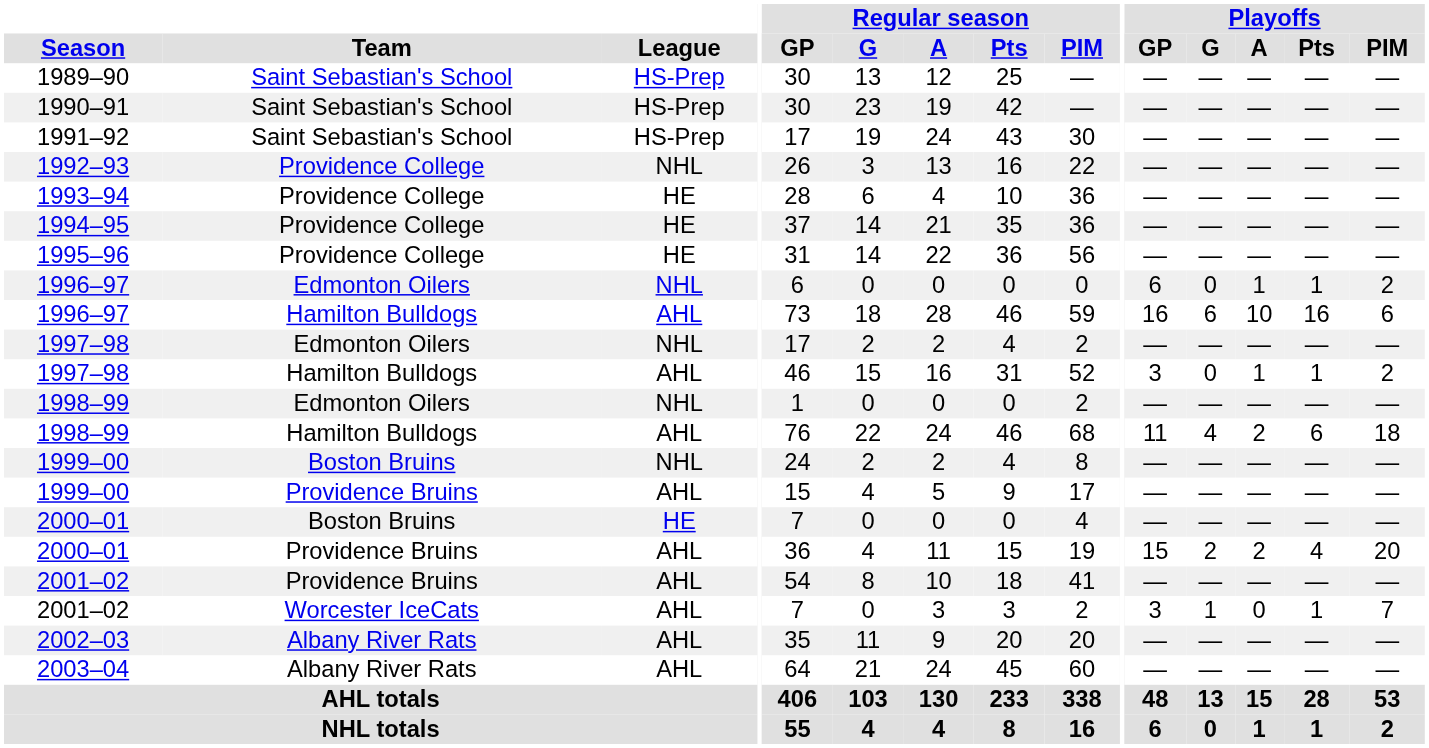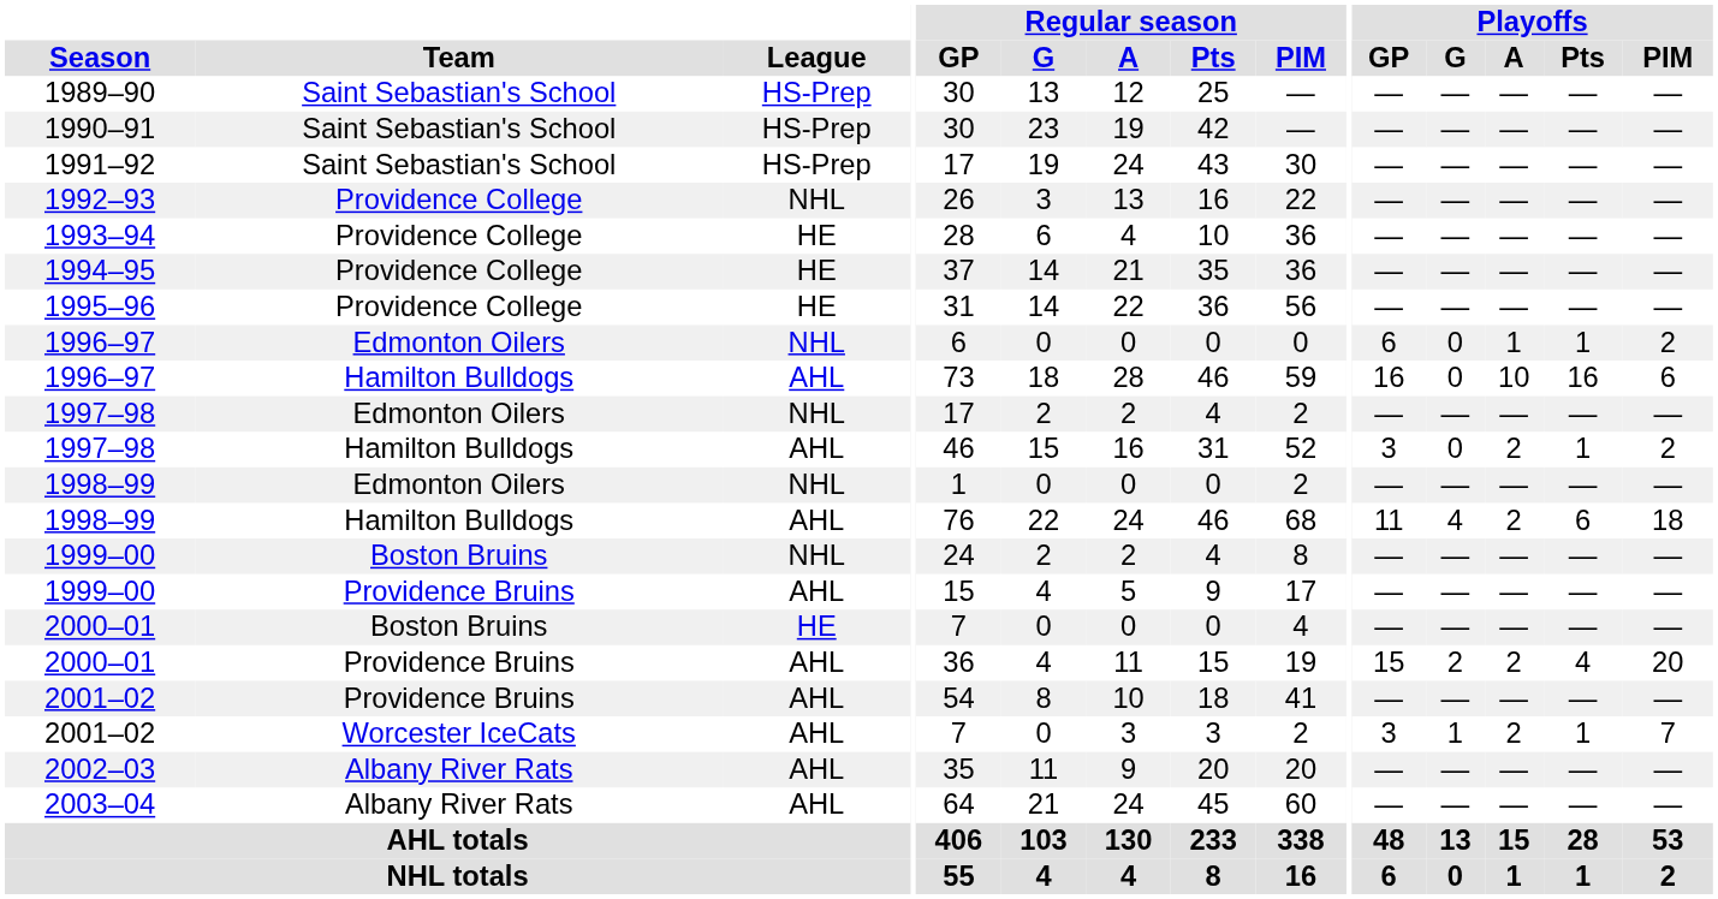 <table border="0" cellpadding="1" cellspacing="0" style="text-align:center; width:60em">
 <tr bgcolor="#e0e0e0">
 <th colspan="3" bgcolor="#ffffff"></th>
 <th rowspan="100" bgcolor="#ffffff"></th>
 <th colspan="5"><a href='#'>Regular season</a></th>
 <th rowspan="100" bgcolor="#ffffff"></th>
 <th colspan="5"><a href='#'>Playoffs</a></th>
 </tr>
 <tr bgcolor="#e0e0e0">
 <th><a href='#'>Season</a></th>
 <th>Team</th>
 <th>League</th>
 <th>GP</th>
 <th><a href='#'>G</a></th>
 <th><a href='#'>A</a></th>
 <th><a href='#'>Pts</a></th>
 <th><a href='#'>PIM</a></th>
 <th>GP</th>
 <th>G</th>
 <th>A</th>
 <th>Pts</th>
 <th>PIM</th>
 </tr>
 <tr>
 <td>1989–90</td>
 <td><a href='#'>Saint Sebastian's School</a></td>
 <td><a href='#'>HS-Prep</a></td>
 <td>30</td>
 <td>13</td>
 <td>12</td>
 <td>25</td>
 <td>—</td>
 <td>—</td>
 <td>—</td>
 <td>—</td>
 <td>—</td>
 <td>—</td>
 </tr>
 <tr bgcolor="#f0f0f0">
 <td>1990–91</td>
 <td>Saint Sebastian's School</td>
 <td>HS-Prep</td>
 <td>30</td>
 <td>23</td>
 <td>19</td>
 <td>42</td>
 <td>—</td>
 <td>—</td>
 <td>—</td>
 <td>—</td>
 <td>—</td>
 <td>—</td>
 </tr>
 <tr>
 <td>1991–92</td>
 <td>Saint Sebastian's School</td>
 <td>HS-Prep</td>
 <td>17</td>
 <td>19</td>
 <td>24</td>
 <td>43</td>
 <td>30</td>
 <td>—</td>
 <td>—</td>
 <td>—</td>
 <td>—</td>
 <td>—</td>
 </tr>
 <tr bgcolor="#f0f0f0">
 <td><a href='#'>1992–93</a></td>
 <td><a href='#'>Providence College</a></td>
 <td>NHL</td>
 <td>26</td>
 <td>3</td>
 <td>13</td>
 <td>16</td>
 <td>22</td>
 <td>—</td>
 <td>—</td>
 <td>—</td>
 <td>—</td>
 <td>—</td>
 </tr>
 <tr>
 <td><a href='#'>1993–94</a></td>
 <td>Providence College</td>
 <td>HE</td>
 <td>28</td>
 <td>6</td>
 <td>4</td>
 <td>10</td>
 <td>36</td>
 <td>—</td>
 <td>—</td>
 <td>—</td>
 <td>—</td>
 <td>—</td>
 </tr>
 <tr bgcolor="#f0f0f0">
 <td><a href='#'>1994–95</a></td>
 <td>Providence College</td>
 <td>HE</td>
 <td>37</td>
 <td>14</td>
 <td>21</td>
 <td>35</td>
 <td>36</td>
 <td>—</td>
 <td>—</td>
 <td>—</td>
 <td>—</td>
 <td>—</td>
 </tr>
 <tr>
 <td><a href='#'>1995–96</a></td>
 <td>Providence College</td>
 <td>HE</td>
 <td>31</td>
 <td>14</td>
 <td>22</td>
 <td>36</td>
 <td>56</td>
 <td>—</td>
 <td>—</td>
 <td>—</td>
 <td>—</td>
 <td>—</td>
 </tr>
 <tr bgcolor="#f0f0f0">
 <td><a href='#'>1996–97</a></td>
 <td><a href='#'>Edmonton Oilers</a></td>
 <td><a href='#'>NHL</a></td>
 <td>6</td>
 <td>0</td>
 <td>0</td>
 <td>0</td>
 <td>0</td>
 <td>6</td>
 <td>0</td>
 <td>1</td>
 <td>1</td>
 <td>2</td>
 </tr>
 <tr>
 <td><a href='#'>1996–97</a></td>
 <td><a href='#'>Hamilton Bulldogs</a></td>
 <td><a href='#'>AHL</a></td>
 <td>73</td>
 <td>18</td>
 <td>28</td>
 <td>46</td>
 <td>59</td>
 <td>16</td>
-<td>6</td>
+<td>0</td>
 <td>10</td>
 <td>16</td>
 <td>6</td>
 </tr>
 <tr bgcolor="#f0f0f0">
 <td><a href='#'>1997–98</a></td>
 <td>Edmonton Oilers</td>
 <td>NHL</td>
 <td>17</td>
 <td>2</td>
 <td>2</td>
 <td>4</td>
 <td>2</td>
 <td>—</td>
 <td>—</td>
 <td>—</td>
 <td>—</td>
 <td>—</td>
 </tr>
 <tr>
 <td><a href='#'>1997–98</a></td>
 <td>Hamilton Bulldogs</td>
 <td>AHL</td>
 <td>46</td>
 <td>15</td>
 <td>16</td>
 <td>31</td>
 <td>52</td>
 <td>3</td>
 <td>0</td>
-<td>1</td>
+<td>2</td>
 <td>1</td>
 <td>2</td>
 </tr>
 <tr bgcolor="#f0f0f0">
 <td><a href='#'>1998–99</a></td>
 <td>Edmonton Oilers</td>
 <td>NHL</td>
 <td>1</td>
 <td>0</td>
 <td>0</td>
 <td>0</td>
 <td>2</td>
 <td>—</td>
 <td>—</td>
 <td>—</td>
 <td>—</td>
 <td>—</td>
 </tr>
 <tr>
 <td><a href='#'>1998–99</a></td>
 <td>Hamilton Bulldogs</td>
 <td>AHL</td>
 <td>76</td>
 <td>22</td>
 <td>24</td>
 <td>46</td>
 <td>68</td>
 <td>11</td>
 <td>4</td>
 <td>2</td>
 <td>6</td>
 <td>18</td>
 </tr>
 <tr bgcolor="#f0f0f0">
 <td><a href='#'>1999–00</a></td>
 <td><a href='#'>Boston Bruins</a></td>
 <td>NHL</td>
 <td>24</td>
 <td>2</td>
 <td>2</td>
 <td>4</td>
 <td>8</td>
 <td>—</td>
 <td>—</td>
 <td>—</td>
 <td>—</td>
 <td>—</td>
 </tr>
 <tr>
 <td><a href='#'>1999–00</a></td>
 <td><a href='#'>Providence Bruins</a></td>
 <td>AHL</td>
 <td>15</td>
 <td>4</td>
 <td>5</td>
 <td>9</td>
 <td>17</td>
 <td>—</td>
 <td>—</td>
 <td>—</td>
 <td>—</td>
 <td>—</td>
 </tr>
 <tr bgcolor="#f0f0f0">
 <td><a href='#'>2000–01</a></td>
 <td>Boston Bruins</td>
 <td><a href='#'>HE</a></td>
 <td>7</td>
 <td>0</td>
 <td>0</td>
 <td>0</td>
 <td>4</td>
 <td>—</td>
 <td>—</td>
 <td>—</td>
 <td>—</td>
 <td>—</td>
 </tr>
 <tr>
 <td><a href='#'>2000–01</a></td>
 <td>Providence Bruins</td>
 <td>AHL</td>
 <td>36</td>
 <td>4</td>
 <td>11</td>
 <td>15</td>
 <td>19</td>
 <td>15</td>
 <td>2</td>
 <td>2</td>
 <td>4</td>
 <td>20</td>
 </tr>
 <tr bgcolor="#f0f0f0">
 <td><a href='#'>2001–02</a></td>
 <td>Providence Bruins</td>
 <td>AHL</td>
 <td>54</td>
 <td>8</td>
 <td>10</td>
 <td>18</td>
 <td>41</td>
 <td>—</td>
 <td>—</td>
 <td>—</td>
 <td>—</td>
 <td>—</td>
 </tr>
 <tr>
 <td>2001–02</td>
 <td><a href='#'>Worcester IceCats</a></td>
 <td>AHL</td>
 <td>7</td>
 <td>0</td>
 <td>3</td>
 <td>3</td>
 <td>2</td>
 <td>3</td>
 <td>1</td>
-<td>0</td>
+<td>2</td>
 <td>1</td>
 <td>7</td>
 </tr>
 <tr bgcolor="#f0f0f0">
 <td><a href='#'>2002–03</a></td>
 <td><a href='#'>Albany River Rats</a></td>
 <td>AHL</td>
 <td>35</td>
 <td>11</td>
 <td>9</td>
 <td>20</td>
 <td>20</td>
 <td>—</td>
 <td>—</td>
 <td>—</td>
 <td>—</td>
 <td>—</td>
 </tr>
 <tr>
 <td><a href='#'>2003–04</a></td>
 <td>Albany River Rats</td>
 <td>AHL</td>
 <td>64</td>
 <td>21</td>
 <td>24</td>
 <td>45</td>
 <td>60</td>
 <td>—</td>
 <td>—</td>
 <td>—</td>
 <td>—</td>
 <td>—</td>
 </tr>
 <tr bgcolor="#e0e0e0">
 <th colspan="3">AHL totals</th>
 <th>406</th>
 <th>103</th>
 <th>130</th>
 <th>233</th>
 <th>338</th>
 <th>48</th>
 <th>13</th>
 <th>15</th>
 <th>28</th>
 <th>53</th>
 </tr>
 <tr bgcolor="#e0e0e0">
 <th colspan="3">NHL totals</th>
 <th>55</th>
 <th>4</th>
 <th>4</th>
 <th>8</th>
 <th>16</th>
 <th>6</th>
 <th>0</th>
 <th>1</th>
 <th>1</th>
 <th>2</th>
 </tr>
 </table>
